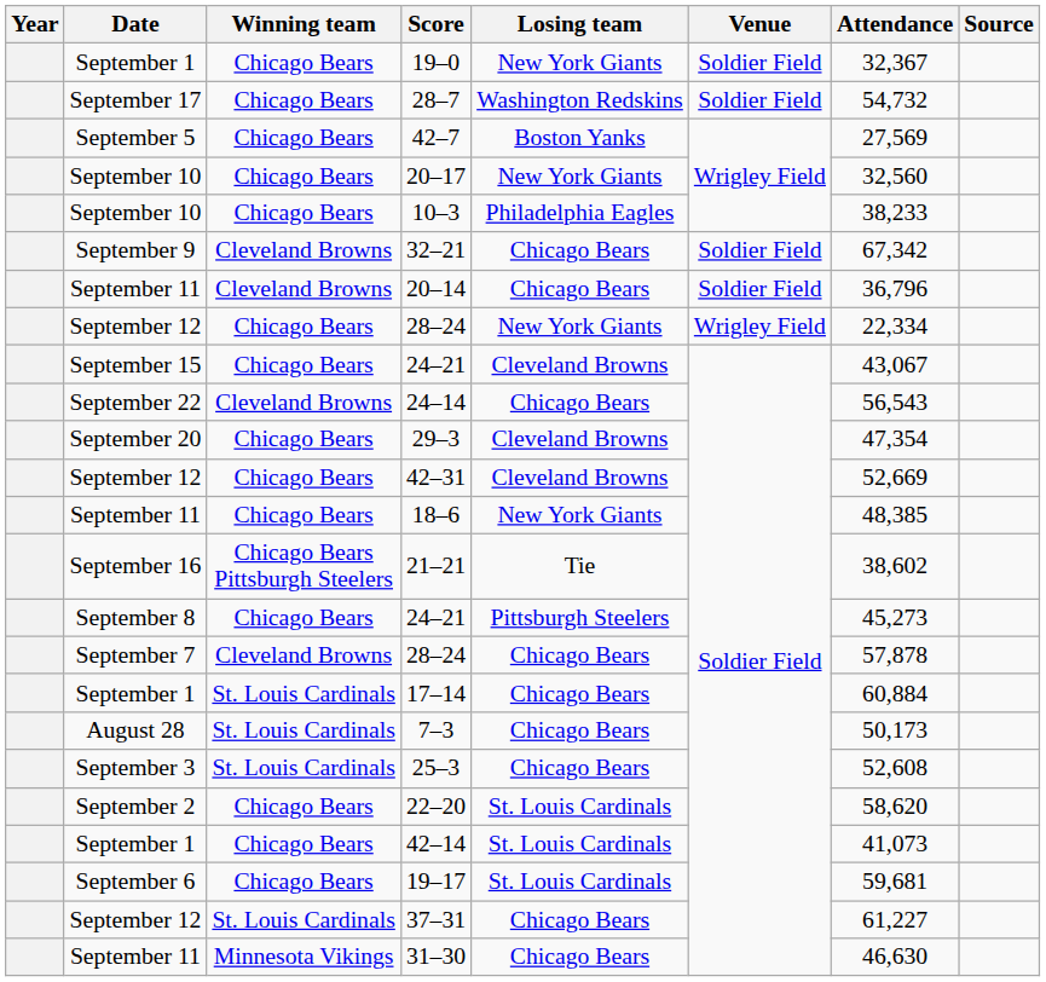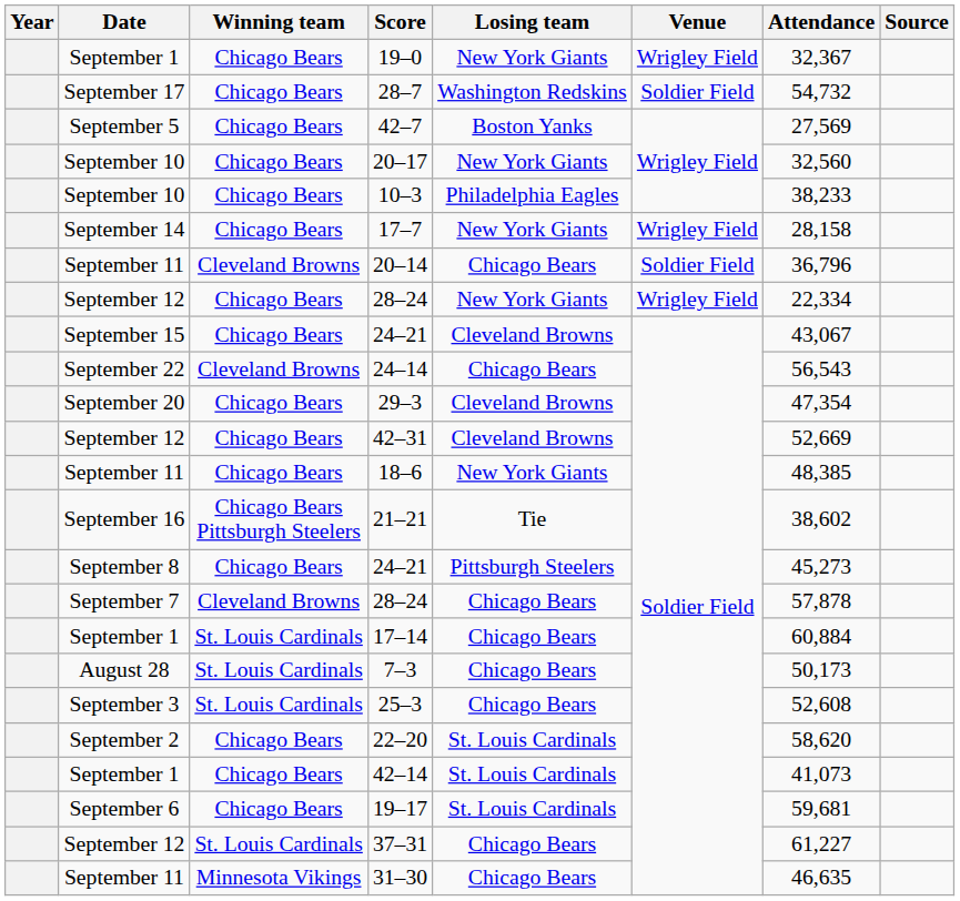 <table class="wikitable" style="text-align:center;">
 <tr>
 <th>Year</th>
 <th>Date</th>
 <th>Winning team</th>
 <th>Score</th>
 <th>Losing team</th>
 <th>Venue</th>
 <th>Attendance</th>
 <th>Source</th>
 </tr>
 <tr>
 <th></th>
 <td>September 1</td>
 <td><a href='#'>Chicago Bears</a></td>
 <td>19–0</td>
 <td><a href='#'>New York Giants</a></td>
-<td><a href='#'>Soldier Field</a></td>
+<td><a href='#'>Wrigley Field</a></td>
 <td>32,367</td>
 <td></td>
 </tr>
 <tr>
 <th></th>
 <td>September 17</td>
 <td><a href='#'>Chicago Bears</a></td>
 <td>28–7</td>
 <td><a href='#'>Washington Redskins</a></td>
 <td><a href='#'>Soldier Field</a></td>
 <td>54,732</td>
 <td></td>
 </tr>
 <tr>
 <th></th>
 <td>September 5</td>
 <td><a href='#'>Chicago Bears</a></td>
 <td>42–7</td>
 <td><a href='#'>Boston Yanks</a></td>
 <td rowspan=3><a href='#'>Wrigley Field</a></td>
 <td>27,569</td>
 <td></td>
 </tr>
 <tr>
 <th></th>
 <td>September 10</td>
 <td><a href='#'>Chicago Bears</a></td>
 <td>20–17</td>
 <td><a href='#'>New York Giants</a></td>
 <td>32,560</td>
 <td></td>
 </tr>
 <tr>
 <th></th>
 <td>September 10</td>
 <td><a href='#'>Chicago Bears</a></td>
 <td>10–3</td>
 <td><a href='#'>Philadelphia Eagles</a></td>
 <td>38,233</td>
 <td></td>
 </tr>
 <tr>
 <th></th>
-<td>September 9</td>
-<td><a href='#'>Cleveland Browns</a></td>
-<td>32–21</td>
+<td>September 14</td>
 <td><a href='#'>Chicago Bears</a></td>
-<td><a href='#'>Soldier Field</a></td>
-<td>67,342</td>
+<td>17–7</td>
+<td><a href='#'>New York Giants</a></td>
+<td><a href='#'>Wrigley Field</a></td>
+<td>28,158</td>
 <td></td>
 </tr>
 <tr>
 <th></th>
 <td>September 11</td>
 <td><a href='#'>Cleveland Browns</a></td>
 <td>20–14</td>
 <td><a href='#'>Chicago Bears</a></td>
 <td><a href='#'>Soldier Field</a></td>
 <td>36,796</td>
 <td></td>
 </tr>
 <tr>
 <th></th>
 <td>September 12</td>
 <td><a href='#'>Chicago Bears</a></td>
 <td>28–24</td>
 <td><a href='#'>New York Giants</a></td>
 <td><a href='#'>Wrigley Field</a></td>
 <td>22,334</td>
 <td></td>
 </tr>
 <tr>
 <th></th>
 <td>September 15</td>
 <td><a href='#'>Chicago Bears</a></td>
 <td>24–21</td>
 <td><a href='#'>Cleveland Browns</a></td>
 <td rowspan=16><a href='#'>Soldier Field</a></td>
 <td>43,067</td>
 <td></td>
 </tr>
 <tr>
 <th></th>
 <td>September 22</td>
 <td><a href='#'>Cleveland Browns</a></td>
 <td>24–14</td>
 <td><a href='#'>Chicago Bears</a></td>
 <td>56,543</td>
 <td></td>
 </tr>
 <tr>
 <th></th>
 <td>September 20</td>
 <td><a href='#'>Chicago Bears</a></td>
 <td>29–3</td>
 <td><a href='#'>Cleveland Browns</a></td>
 <td>47,354</td>
 <td></td>
 </tr>
 <tr>
 <th></th>
 <td>September 12</td>
 <td><a href='#'>Chicago Bears</a></td>
 <td>42–31</td>
 <td><a href='#'>Cleveland Browns</a></td>
 <td>52,669</td>
 <td></td>
 </tr>
 <tr>
 <th></th>
 <td>September 11</td>
 <td><a href='#'>Chicago Bears</a></td>
 <td>18–6</td>
 <td><a href='#'>New York Giants</a></td>
 <td>48,385</td>
 <td></td>
 </tr>
 <tr>
 <th></th>
 <td>September 16</td>
 <td><a href='#'>Chicago Bears</a><br><a href='#'>Pittsburgh Steelers</a></td>
 <td>21–21</td>
 <td>Tie</td>
 <td>38,602</td>
 <td></td>
 </tr>
 <tr>
 <th></th>
 <td>September 8</td>
 <td><a href='#'>Chicago Bears</a></td>
 <td>24–21</td>
 <td><a href='#'>Pittsburgh Steelers</a></td>
 <td>45,273</td>
 <td></td>
 </tr>
 <tr>
 <th></th>
 <td>September 7</td>
 <td><a href='#'>Cleveland Browns</a></td>
 <td>28–24</td>
 <td><a href='#'>Chicago Bears</a></td>
 <td>57,878</td>
 <td></td>
 </tr>
 <tr>
 <th></th>
 <td>September 1</td>
 <td><a href='#'>St. Louis Cardinals</a></td>
 <td>17–14</td>
 <td><a href='#'>Chicago Bears</a></td>
 <td>60,884</td>
 <td></td>
 </tr>
 <tr>
 <th></th>
 <td>August 28</td>
 <td><a href='#'>St. Louis Cardinals</a></td>
 <td>7–3</td>
 <td><a href='#'>Chicago Bears</a></td>
 <td>50,173</td>
 <td></td>
 </tr>
 <tr>
 <th></th>
 <td>September 3</td>
 <td><a href='#'>St. Louis Cardinals</a></td>
 <td>25–3</td>
 <td><a href='#'>Chicago Bears</a></td>
 <td>52,608</td>
 <td></td>
 </tr>
 <tr>
 <th></th>
 <td>September 2</td>
 <td><a href='#'>Chicago Bears</a></td>
 <td>22–20</td>
 <td><a href='#'>St. Louis Cardinals</a></td>
 <td>58,620</td>
 <td></td>
 </tr>
 <tr>
 <th></th>
 <td>September 1</td>
 <td><a href='#'>Chicago Bears</a></td>
 <td>42–14</td>
 <td><a href='#'>St. Louis Cardinals</a></td>
 <td>41,073</td>
 <td></td>
 </tr>
 <tr>
 <th></th>
 <td>September 6</td>
 <td><a href='#'>Chicago Bears</a></td>
 <td>19–17</td>
 <td><a href='#'>St. Louis Cardinals</a></td>
 <td>59,681</td>
 <td></td>
 </tr>
 <tr>
 <th></th>
 <td>September 12</td>
 <td><a href='#'>St. Louis Cardinals</a></td>
 <td>37–31</td>
 <td><a href='#'>Chicago Bears</a></td>
 <td>61,227</td>
 <td></td>
 </tr>
 <tr>
 <th></th>
 <td>September 11</td>
 <td><a href='#'>Minnesota Vikings</a></td>
 <td>31–30</td>
 <td><a href='#'>Chicago Bears</a></td>
-<td>46,630</td>
+<td>46,635</td>
 <td></td>
 </tr>
 </table>
